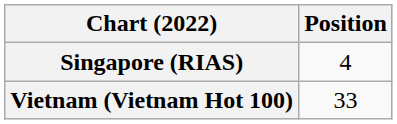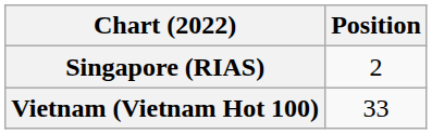 <table class="wikitable sortable plainrowheaders" style="text-align:center">
 <tr>
 <th scope="col">Chart (2022)</th>
 <th scope="col">Position</th>
 </tr>
 <tr>
 <th scope="row">Singapore (RIAS)</th>
-<td>4</td>
+<td>2</td>
 </tr>
 <tr>
 <th scope="row">Vietnam (Vietnam Hot 100)</th>
 <td>33</td>
 </tr>
 </table>
